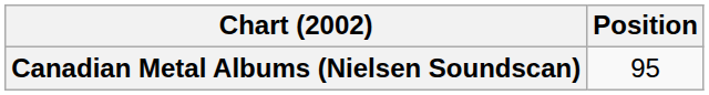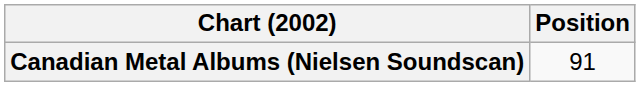 <table class="wikitable plainrowheaders">
 <tr>
 <th>Chart (2002)</th>
 <th>Position</th>
 </tr>
 <tr>
 <th scope="row">Canadian Metal Albums (Nielsen Soundscan)</th>
-<td align=center>95</td>
+<td align=center>91</td>
 </tr>
 </table>
